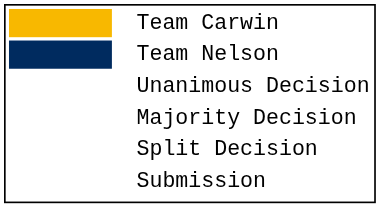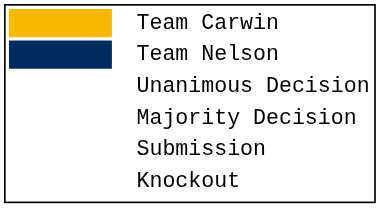 <table style="border:1px solid black;" align=left>
 <tr>
 <td style="background:#F8B800; width:40px;"></td>
 <td> </td>
 <td>Team Carwin</td>
 </tr>
 <tr>
 <td style="background:#002B5F; width:40px;"></td>
 <td> </td>
 <td>Team Nelson</td>
 </tr>
 <tr>
 <td style="width:60px;"></td>
 <td> </td>
 <td>Unanimous Decision</td>
 </tr>
 <tr>
 <td style="width:60px;"></td>
 <td> </td>
 <td>Majority Decision</td>
 </tr>
 <tr>
 <td style="width:60px;"></td>
 <td> </td>
-<td>Split Decision</td>
+<td>Submission</td>
 </tr>
 <tr>
 <td style="width:60px;"></td>
 <td> </td>
-<td>Submission</td>
+<td>Knockout</td>
 </tr>
 <tr>
 </tr>
 </table>
